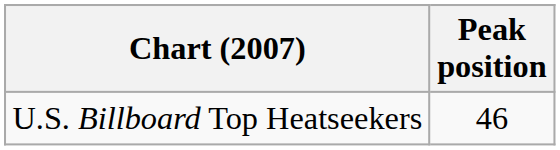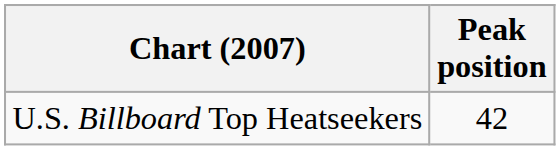 <table class="wikitable">
 <tr>
 <th align="left">Chart (2007)</th>
 <th align="center">Peak<br>position</th>
 </tr>
 <tr>
 <td align="left">U.S. <em>Billboard</em> Top Heatseekers</td>
-<td align="center">46</td>
+<td align="center">42</td>
 </tr>
 </table>
